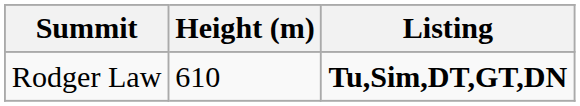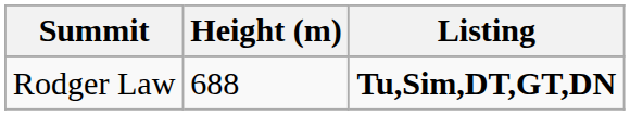 <table class="wikitable sortable">
 <tr>
 <th>Summit</th>
 <th>Height (m)</th>
 <th>Listing</th>
 </tr>
 <tr>
 <td>Rodger Law</td>
-<td>610</td>
+<td>688</td>
 <td><strong>Tu,Sim,DT,GT,DN</strong></td>
 </tr>
 </table>
